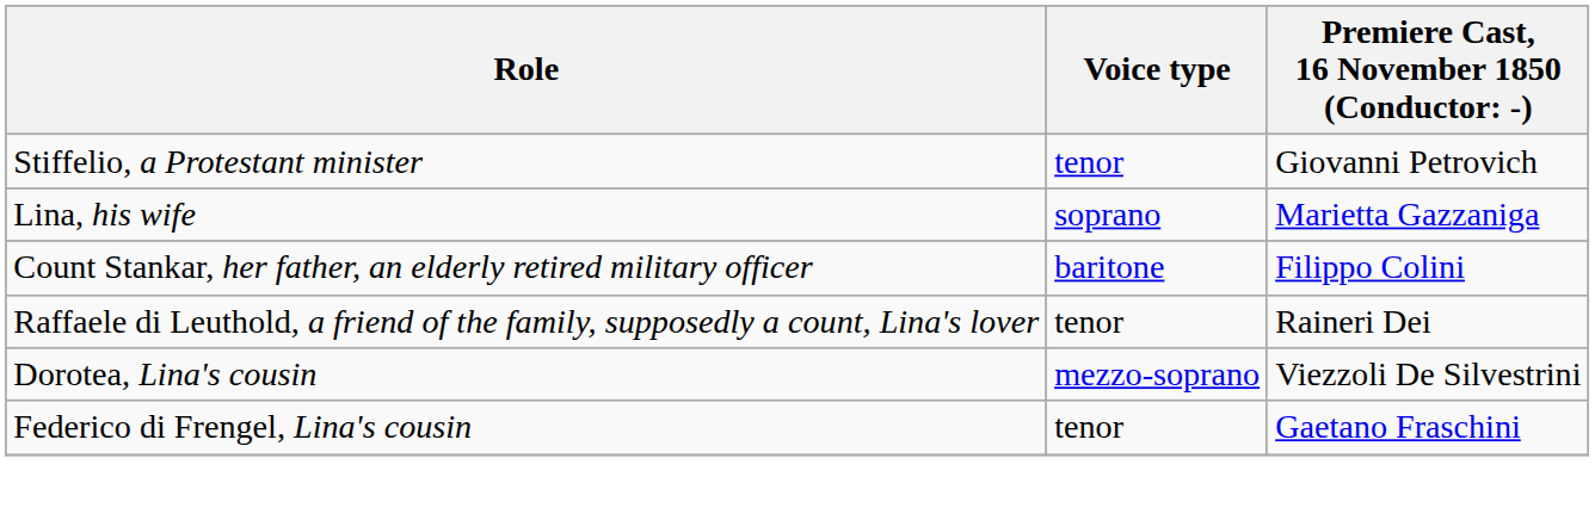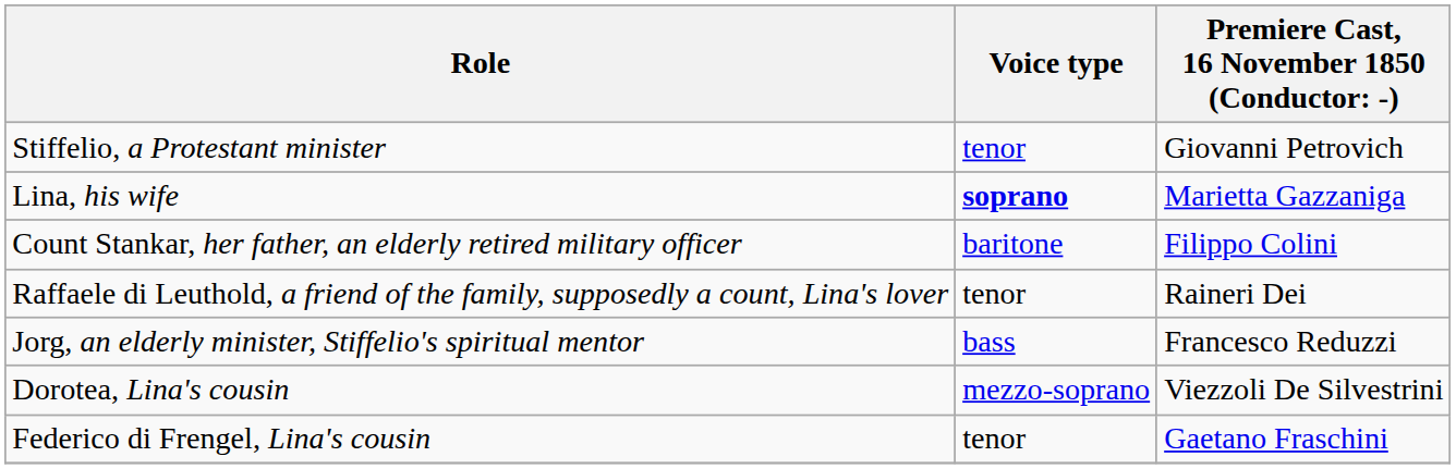 <table class="wikitable">
 <tr>
 <th>Role</th>
 <th>Voice type</th>
 <th>Premiere Cast,<br> 16 November 1850<br>(Conductor: -)</th>
 </tr>
 <tr>
 <td>Stiffelio, <em>a Protestant minister</em></td>
 <td><a href='#'>tenor</a></td>
 <td>Giovanni Petrovich</td>
 </tr>
 <tr>
 <td>Lina, <em>his wife</em></td>
-<td><a href='#'>soprano</a></td>
+<td><strong><a href='#'>soprano</a></strong></td>
 <td><a href='#'>Marietta Gazzaniga</a></td>
 </tr>
 <tr>
 <td>Count Stankar, <em>her father, an elderly retired military officer</em></td>
 <td><a href='#'>baritone</a></td>
 <td><a href='#'>Filippo Colini</a></td>
 </tr>
 <tr>
 <td>Raffaele di Leuthold, <em>a friend of the family, supposedly a count, Lina's lover</em></td>
 <td>tenor</td>
 <td>Raineri Dei</td>
+</tr>
+<tr>
+<td>Jorg, <em>an elderly minister, Stiffelio's spiritual mentor</em></td>
+<td><a href='#'>bass</a></td>
+<td>Francesco Reduzzi</td>
 </tr>
 <tr>
 <td>Dorotea, <em>Lina's cousin</em></td>
 <td><a href='#'>mezzo-soprano</a></td>
 <td>Viezzoli De Silvestrini</td>
 </tr>
 <tr>
 <td>Federico di Frengel, <em>Lina's cousin</em></td>
 <td>tenor</td>
 <td><a href='#'>Gaetano Fraschini</a></td>
 </tr>
 <tr>
 </tr>
 </table>
